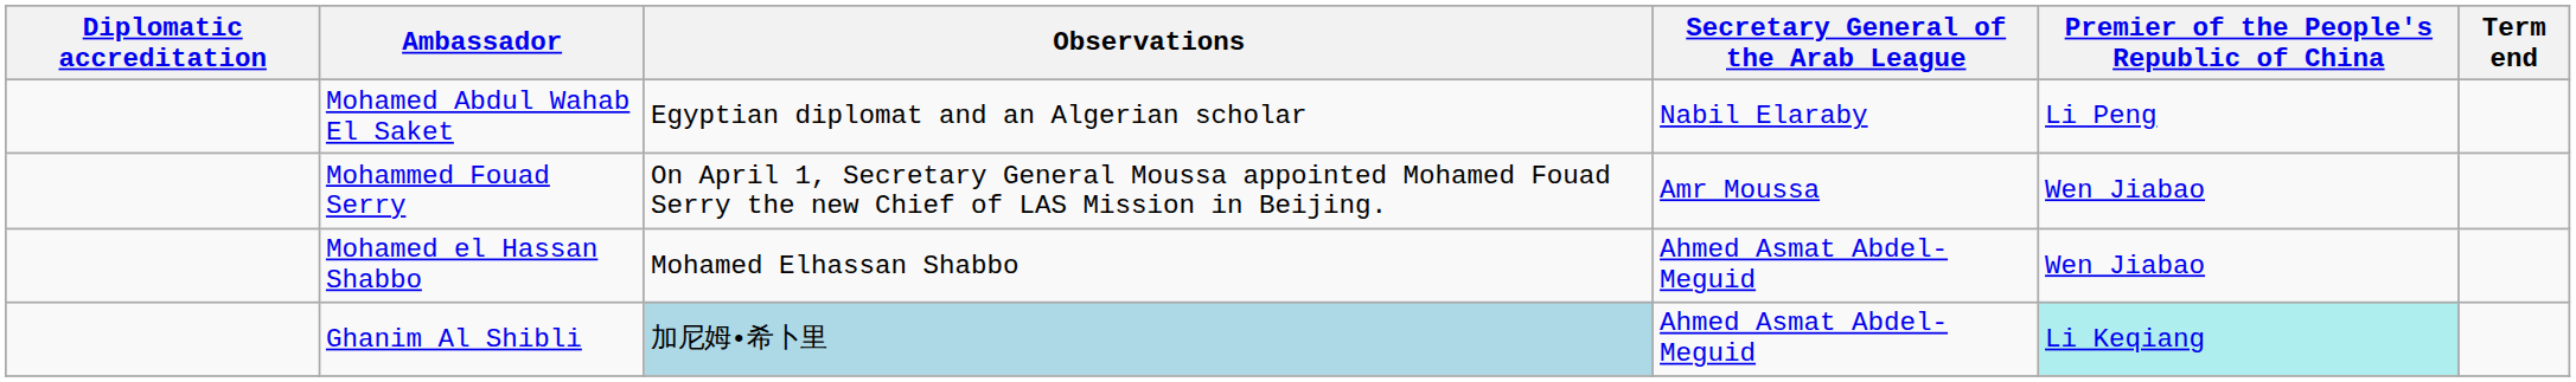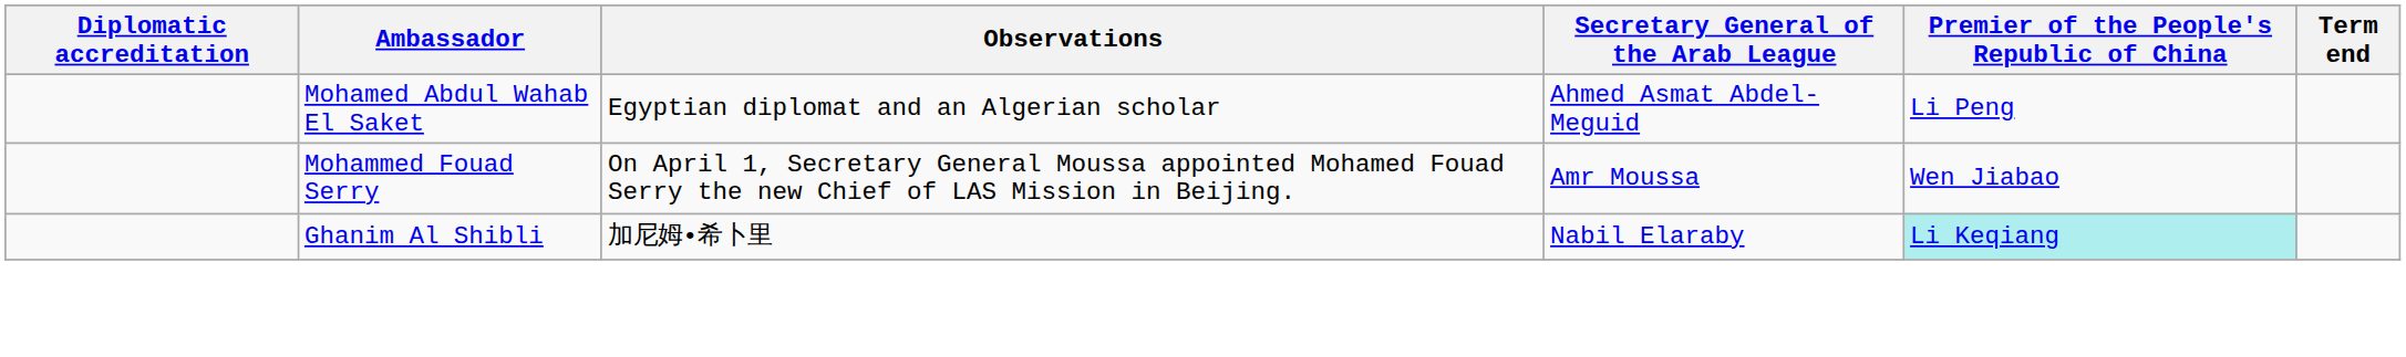 <table class="wikitable sortable">
 <tr>
 <th><a href='#'>Diplomatic accreditation</a></th>
 <th><a href='#'>Ambassador</a></th>
 <th>Observations</th>
 <th><a href='#'>Secretary General of the Arab League</a></th>
 <th><a href='#'>Premier of the People's Republic of China</a></th>
 <th>Term end</th>
 </tr>
 <tr>
 <td></td>
 <td><a href='#'>Mohamed Abdul Wahab El Saket</a></td>
 <td>Egyptian diplomat and an Algerian scholar</td>
-<td><a href='#'>Nabil Elaraby</a></td>
+<td><a href='#'>Ahmed Asmat Abdel-Meguid</a></td>
 <td><a href='#'>Li Peng</a></td>
 <td></td>
 </tr>
 <tr>
 <td></td>
 <td><a href='#'>Mohammed Fouad Serry</a></td>
 <td>On April 1, Secretary General Moussa appointed Mohamed Fouad Serry the new Chief of LAS Mission in Beijing.</td>
 <td><a href='#'>Amr Moussa</a></td>
 <td><a href='#'>Wen Jiabao</a></td>
 <td></td>
 </tr>
 <tr>
 <td></td>
-<td><a href='#'>Mohamed el Hassan Shabbo</a></td>
-<td>Mohamed Elhassan Shabbo</td>
-<td><a href='#'>Ahmed Asmat Abdel-Meguid</a></td>
-<td><a href='#'>Wen Jiabao</a></td>
-<td></td>
-</tr>
-<tr>
-<td></td>
 <td><a href='#'>Ghanim Al Shibli</a></td>
-<td style="background: lightblue;">加尼姆•希卜里 </td>
-<td><a href='#'>Ahmed Asmat Abdel-Meguid</a></td>
+<td>加尼姆•希卜里 </td>
+<td><a href='#'>Nabil Elaraby</a></td>
 <td style="background: paleturquoise;"><a href='#'>Li Keqiang</a></td>
 <td></td>
 </tr>
 </table>
